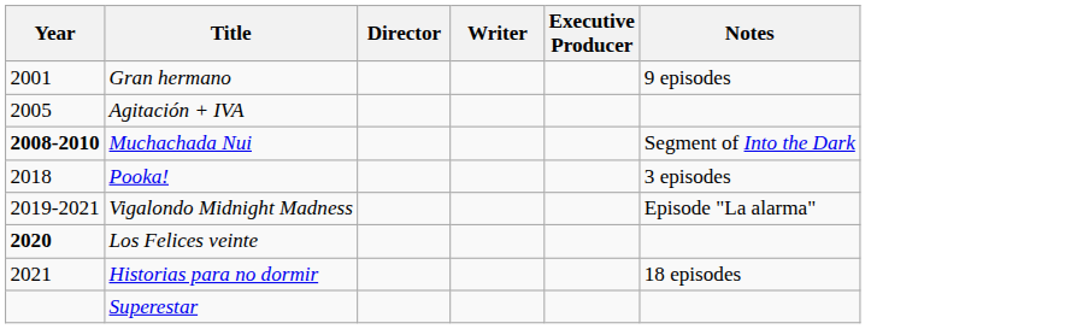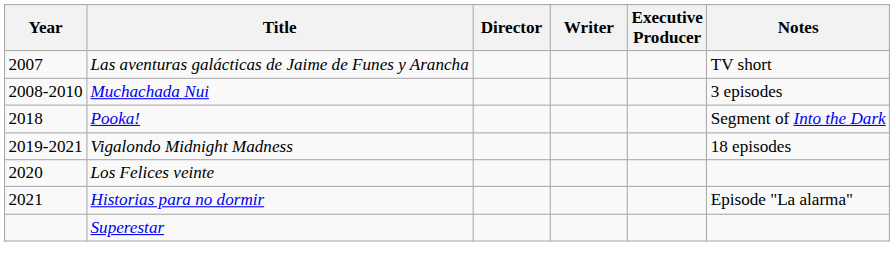 <table class="wikitable">
 <tr>
 <th>Year</th>
 <th>Title</th>
 <th width=65>Director</th>
 <th width=65>Writer</th>
 <th width=65>Executive<br>Producer</th>
 <th>Notes</th>
 </tr>
 <tr>
-<td>2001</td>
-<td><em>Gran hermano</em></td>
+<td>2007</td>
+<td><em>Las aventuras galácticas de Jaime de Funes y Arancha</em></td>
 <td></td>
 <td></td>
 <td></td>
-<td>9 episodes</td>
+<td>TV short</td>
 </tr>
 <tr>
-<td>2005</td>
-<td><em>Agitación + IVA</em></td>
-<td></td>
-<td></td>
-<td></td>
-<td></td>
-</tr>
-<tr>
-<td><strong>2008-2010</strong></td>
+<td>2008-2010</td>
 <td><em><a href='#'>Muchachada Nui</a></em></td>
 <td></td>
 <td></td>
 <td></td>
-<td>Segment of <em><a href='#'>Into the Dark</a></em></td>
+<td>3 episodes</td>
 </tr>
 <tr>
 <td>2018</td>
 <td><em><a href='#'>Pooka!</a></em></td>
 <td></td>
 <td></td>
 <td></td>
-<td>3 episodes</td>
+<td>Segment of <em><a href='#'>Into the Dark</a></em></td>
 </tr>
 <tr>
 <td>2019-2021</td>
 <td><em>Vigalondo Midnight Madness</em></td>
 <td></td>
 <td></td>
 <td></td>
-<td>Episode "La alarma"</td>
+<td>18 episodes</td>
 </tr>
 <tr>
-<td><strong>2020</strong></td>
+<td>2020</td>
 <td><em>Los Felices veinte</em></td>
 <td></td>
 <td></td>
 <td></td>
 <td></td>
 </tr>
 <tr>
 <td>2021</td>
 <td><em><a href='#'>Historias para no dormir</a></em></td>
 <td></td>
 <td></td>
 <td></td>
-<td>18 episodes</td>
+<td>Episode "La alarma"</td>
 </tr>
 <tr>
 <td></td>
 <td><em><a href='#'>Superestar</a></em></td>
 <td></td>
 <td></td>
 <td></td>
 <td></td>
 </tr>
 </table>
